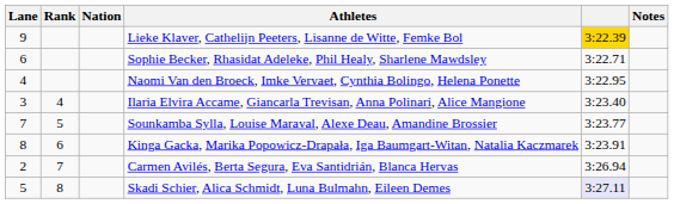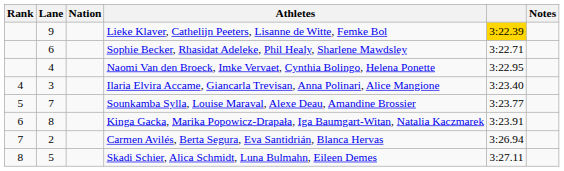 <table class="wikitable sortable" style="text-align:center">
 <tr>
+<th scope="col">Rank</th>
 <th scope="col">Lane</th>
-<th scope="col">Rank</th>
 <th scope="col">Nation</th>
 <th scope="col">Athletes</th>
 <th scope="col"></th>
 <th scope="col">Notes</th>
 </tr>
 <tr>
+<td></td>
 <td>9</td>
-<td></td>
 <td align="left"></td>
 <td align="left"><a href='#'>Lieke Klaver</a>, <a href='#'>Cathelijn Peeters</a>, <a href='#'>Lisanne de Witte</a>, <a href='#'>Femke Bol</a></td>
 <td style="background: gold;">3:22.39</td>
 <td></td>
 </tr>
 <tr>
+<td></td>
 <td>6</td>
-<td></td>
 <td align="left"></td>
 <td align="left"><a href='#'>Sophie Becker</a>, <a href='#'>Rhasidat Adeleke</a>, <a href='#'>Phil Healy</a>, <a href='#'>Sharlene Mawdsley</a></td>
 <td>3:22.71</td>
 <td></td>
 </tr>
 <tr>
+<td></td>
 <td>4</td>
-<td></td>
 <td align="left"></td>
 <td align="left"><a href='#'>Naomi Van den Broeck</a>, <a href='#'>Imke Vervaet</a>, <a href='#'>Cynthia Bolingo</a>, <a href='#'>Helena Ponette</a></td>
 <td>3:22.95</td>
 <td></td>
 </tr>
 <tr>
+<td>4</td>
 <td>3</td>
-<td>4</td>
 <td align="left"></td>
 <td align="left"><a href='#'>Ilaria Elvira Accame</a>, <a href='#'>Giancarla Trevisan</a>, <a href='#'>Anna Polinari</a>, <a href='#'>Alice Mangione</a></td>
 <td>3:23.40</td>
 <td></td>
 </tr>
 <tr>
+<td>5</td>
 <td>7</td>
-<td>5</td>
 <td align="left"></td>
 <td align="left"><a href='#'>Sounkamba Sylla</a>, <a href='#'>Louise Maraval</a>, <a href='#'>Alexe Deau</a>, <a href='#'>Amandine Brossier</a></td>
 <td>3:23.77</td>
 <td></td>
 </tr>
 <tr>
+<td>6</td>
 <td>8</td>
-<td>6</td>
 <td align="left"></td>
 <td align="left"><a href='#'>Kinga Gacka</a>, <a href='#'>Marika Popowicz-Drapała</a>, <a href='#'>Iga Baumgart-Witan</a>, <a href='#'>Natalia Kaczmarek</a></td>
 <td>3:23.91</td>
 <td></td>
 </tr>
 <tr>
+<td>7</td>
 <td>2</td>
-<td>7</td>
 <td align="left"></td>
 <td align="left"><a href='#'>Carmen Avilés</a>, <a href='#'>Berta Segura</a>, <a href='#'>Eva Santidrián</a>, <a href='#'>Blanca Hervas</a></td>
 <td>3:26.94</td>
 <td></td>
 </tr>
 <tr>
+<td>8</td>
 <td>5</td>
-<td>8</td>
 <td align="left"></td>
 <td align="left"><a href='#'>Skadi Schier</a>, <a href='#'>Alica Schmidt</a>, <a href='#'>Luna Bulmahn</a>, <a href='#'>Eileen Demes</a></td>
-<td style="background: lavender;">3:27.11</td>
+<td>3:27.11</td>
 <td></td>
 </tr>
 </table>
